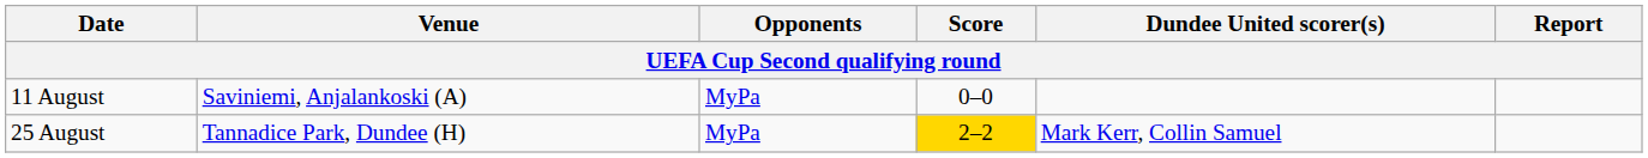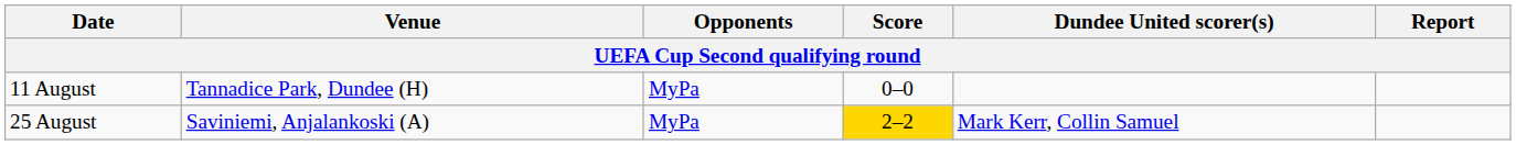 <table class="wikitable" width=90%>
 <tr>
 <th>Date</th>
 <th>Venue</th>
 <th>Opponents</th>
 <th>Score</th>
 <th>Dundee United scorer(s)</th>
 <th>Report</th>
 </tr>
 <tr>
 <th colspan=7><a href='#'>UEFA Cup Second qualifying round</a></th>
 </tr>
 <tr>
 <td>11 August</td>
-<td><a href='#'>Saviniemi</a>, <a href='#'>Anjalankoski</a> (A)</td>
+<td><a href='#'>Tannadice Park</a>, <a href='#'>Dundee</a> (H)</td>
 <td> <a href='#'>MyPa</a></td>
 <td align=center>0–0</td>
 <td></td>
 <td></td>
 </tr>
 <tr>
 <td>25 August</td>
-<td><a href='#'>Tannadice Park</a>, <a href='#'>Dundee</a> (H)</td>
+<td><a href='#'>Saviniemi</a>, <a href='#'>Anjalankoski</a> (A)</td>
 <td> <a href='#'>MyPa</a></td>
 <td align=center style="background: gold;">2–2</td>
 <td><a href='#'>Mark Kerr</a>, <a href='#'>Collin Samuel</a></td>
 <td></td>
 </tr>
 </table>
